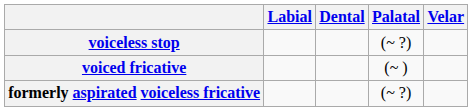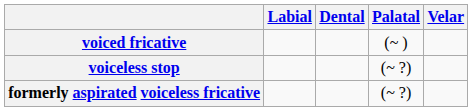 <table class="wikitable" style="text-align: center;">
 <tr>
 <th></th>
 <th><a href='#'>Labial</a></th>
 <th><a href='#'>Dental</a></th>
 <th><a href='#'>Palatal</a></th>
 <th><a href='#'>Velar</a></th>
 </tr>
 <tr>
+<th><a href='#'>voiced fricative</a></th>
+<td> <strong></strong></td>
+<td> <strong></strong></td>
+<td>(~ ) <strong></strong></td>
+<td> <strong></strong></td>
+</tr>
+<tr>
 <th><a href='#'>voiceless stop</a></th>
 <td> <strong></strong></td>
 <td> <strong></strong></td>
 <td>(~ ?) <strong></strong></td>
-<td> <strong></strong></td>
-</tr>
-<tr>
-<th><a href='#'>voiced fricative</a></th>
-<td> <strong></strong></td>
-<td> <strong></strong></td>
-<td>(~ ) <strong></strong></td>
 <td> <strong></strong></td>
 </tr>
 <tr>
 <th>formerly <a href='#'>aspirated</a> <a href='#'>voiceless fricative</a></th>
 <td> <strong></strong></td>
 <td> <strong></strong></td>
 <td>(~ ?) <strong></strong></td>
 <td> <strong></strong></td>
 </tr>
 </table>
